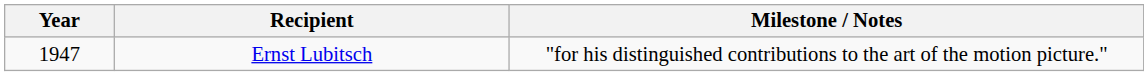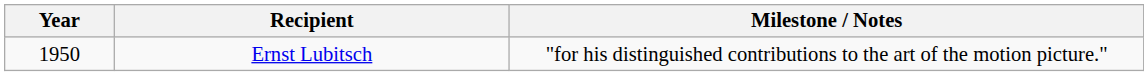 <table class="wikitable" style="text-align: center" width="100%" cellpadding="5">
 <tr>
 <th width="50">Year</th>
 <th width="200">Recipient</th>
 <th width="325">Milestone / Notes</th>
 </tr>
 <tr>
-<td>1947</td>
+<td>1950</td>
 <td><a href='#'>Ernst Lubitsch</a></td>
 <td>"for his distinguished contributions to the art of the motion picture."</td>
 </tr>
 </table>
